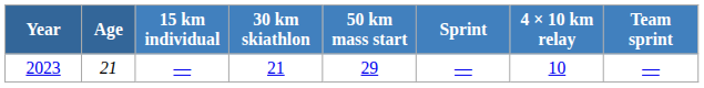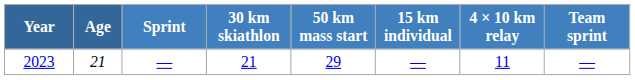 <table class="wikitable" style="font-size:95%; text-align:center; border:grey solid 1px; border-collapse:collapse; background:#ffffff;">
 <tr>
 <th style="background-color:#369; color:white; width:60px;"> Year </th>
 <th style="background-color:#369; color:white; width:40px;"> Age </th>
-<th style="background-color:#4180be; color:white; width:75px;"> 15 km <br> individual </th>
+<th style="background-color:#4180be; color:white; width:75px;"> Sprint </th>
 <th style="background-color:#4180be; color:white; width:75px;"> 30 km <br> skiathlon </th>
 <th style="background-color:#4180be; color:white; width:75px;"> 50 km <br> mass start </th>
-<th style="background-color:#4180be; color:white; width:75px;"> Sprint </th>
+<th style="background-color:#4180be; color:white; width:75px;"> 15 km <br> individual </th>
 <th style="background-color:#4180be; color:white; width:75px;"> 4 × 10 km <br> relay </th>
 <th style="background-color:#4180be; color:white; width:75px;"> Team <br> sprint </th>
 </tr>
 <tr>
 <td><a href='#'>2023</a></td>
 <td><em>21</em></td>
 <td><a href='#'>—</a></td>
 <td><a href='#'>21</a></td>
 <td><a href='#'>29</a></td>
 <td><a href='#'>—</a></td>
-<td><a href='#'>10</a></td>
+<td><a href='#'>11</a></td>
 <td><a href='#'>—</a></td>
 </tr>
 </table>
